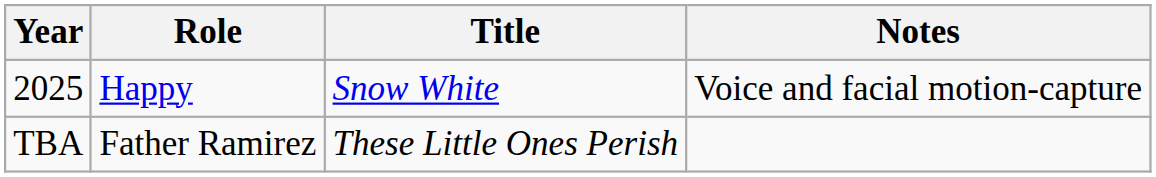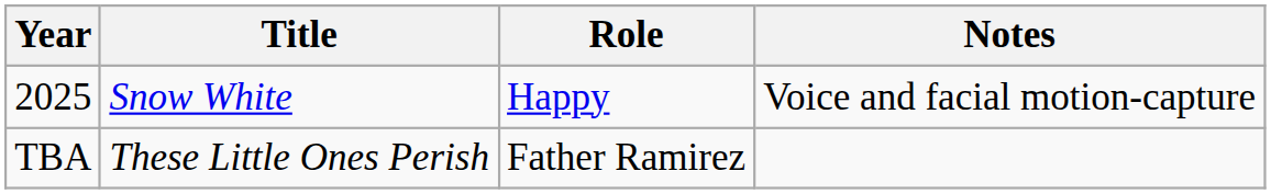 <table class="wikitable sortable">
 <tr>
 <th>Year</th>
+<th>Title</th>
 <th>Role</th>
-<th>Title</th>
 <th class="unsortable">Notes</th>
 </tr>
 <tr>
 <td>2025</td>
+<td><em><a href='#'>Snow White</a></em></td>
 <td><a href='#'>Happy</a></td>
-<td><em><a href='#'>Snow White</a></em></td>
 <td>Voice and facial motion-capture</td>
 </tr>
 <tr>
 <td>TBA</td>
+<td><em>These Little Ones Perish</em></td>
 <td>Father Ramirez</td>
-<td><em>These Little Ones Perish</em></td>
 <td></td>
 </tr>
 </table>
